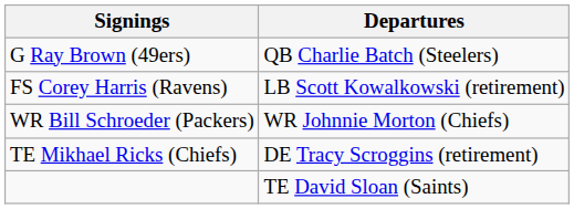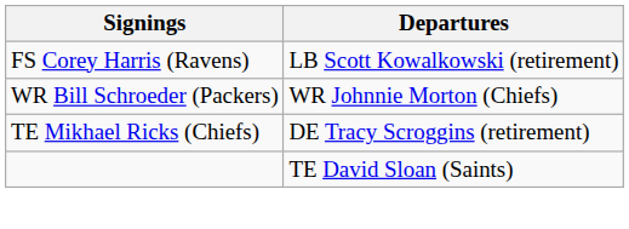 <table class="wikitable">
 <tr>
 <th>Signings</th>
 <th>Departures</th>
-</tr>
-<tr>
-<td>G <a href='#'>Ray Brown</a> (49ers)</td>
-<td>QB <a href='#'>Charlie Batch</a> (Steelers)</td>
 </tr>
 <tr>
 <td>FS <a href='#'>Corey Harris</a> (Ravens)</td>
 <td>LB <a href='#'>Scott Kowalkowski</a> (retirement)</td>
 </tr>
 <tr>
 <td>WR <a href='#'>Bill Schroeder</a> (Packers)</td>
 <td>WR <a href='#'>Johnnie Morton</a> (Chiefs)</td>
 </tr>
 <tr>
 <td>TE <a href='#'>Mikhael Ricks</a> (Chiefs)</td>
 <td>DE <a href='#'>Tracy Scroggins</a> (retirement)</td>
 </tr>
 <tr>
 <td></td>
 <td>TE <a href='#'>David Sloan</a> (Saints)</td>
 </tr>
 </table>
